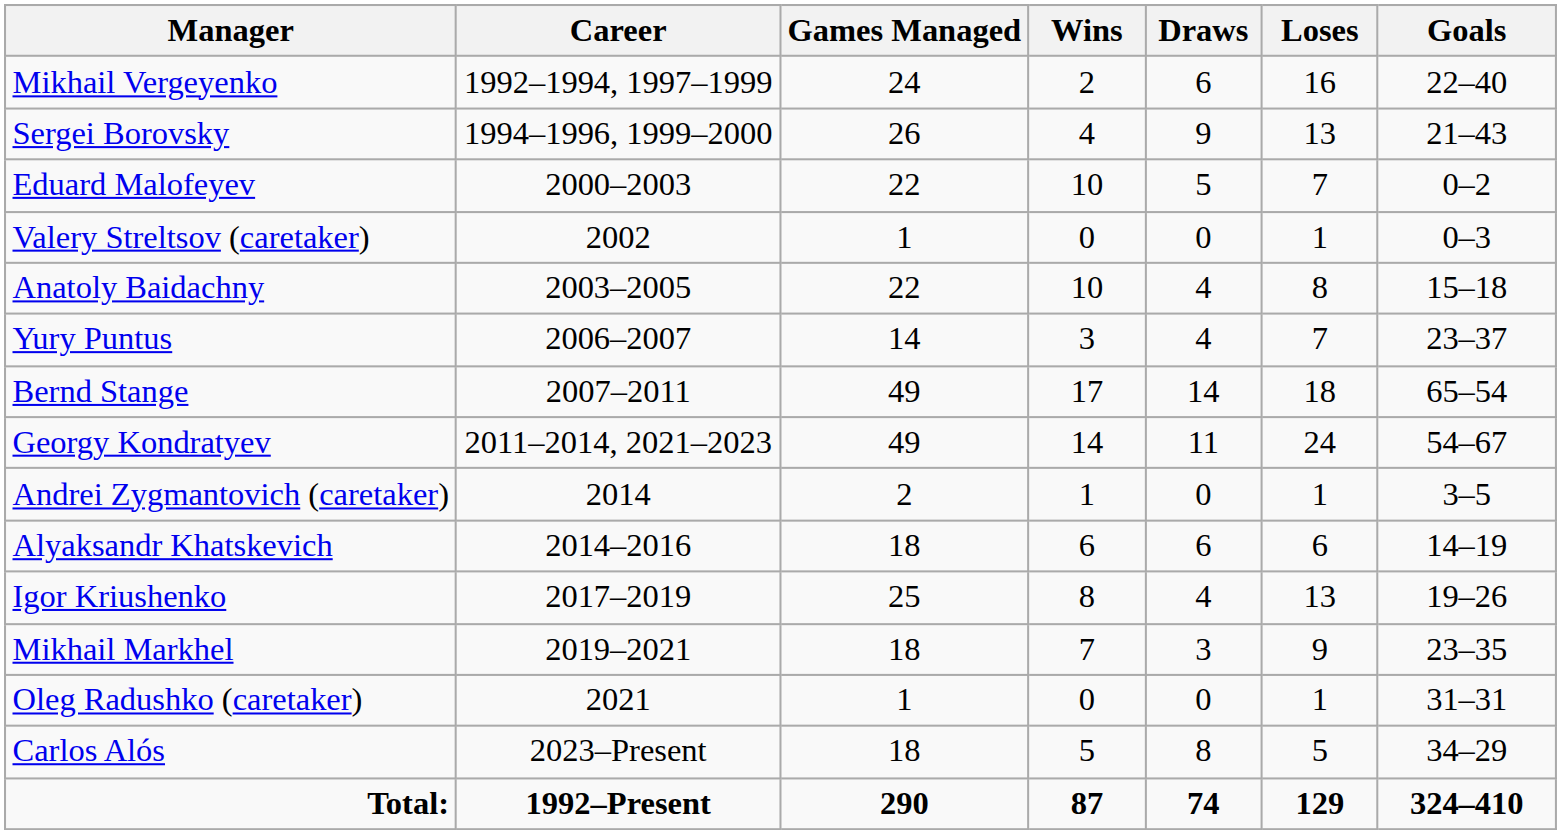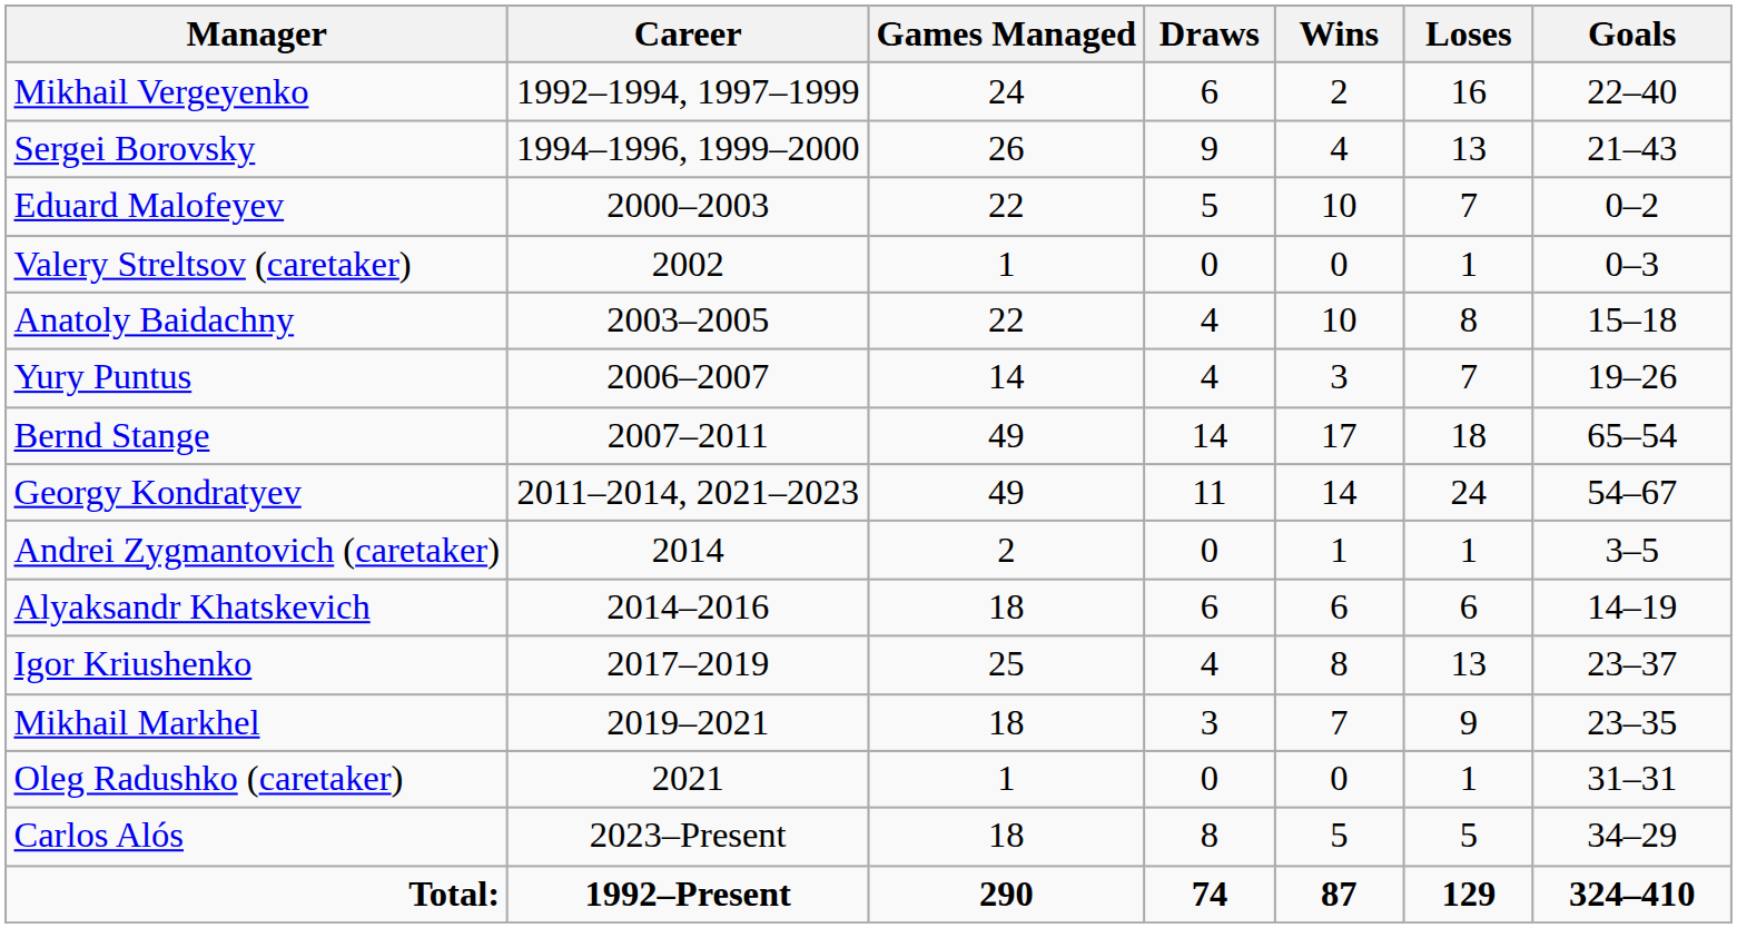 <table class="wikitable" style="text-align: left;">
 <tr>
 <th>Manager</th>
 <th>Career</th>
 <th>Games Managed</th>
+<th width=50>Draws</th>
 <th width=50>Wins</th>
-<th width=50>Draws</th>
 <th width=50>Loses</th>
 <th width=80>Goals</th>
 </tr>
 <tr>
 <td> <a href='#'>Mikhail Vergeyenko</a></td>
 <td align=center>1992–1994, 1997–1999</td>
 <td align=center>24</td>
+<td align=center>6</td>
 <td align=center>2</td>
-<td align=center>6</td>
 <td align=center>16</td>
 <td align=center>22–40</td>
 </tr>
 <tr>
 <td> <a href='#'>Sergei Borovsky</a></td>
 <td align=center>1994–1996, 1999–2000</td>
 <td align=center>26</td>
+<td align=center>9</td>
 <td align=center>4</td>
-<td align=center>9</td>
 <td align=center>13</td>
 <td align=center>21–43</td>
 </tr>
 <tr>
 <td> <a href='#'>Eduard Malofeyev</a></td>
 <td align=center>2000–2003</td>
 <td align=center>22</td>
+<td align=center>5</td>
 <td align=center>10</td>
-<td align=center>5</td>
 <td align=center>7</td>
 <td align=center>0–2</td>
 </tr>
 <tr>
 <td> <a href='#'>Valery Streltsov</a> (<a href='#'>caretaker</a>)</td>
 <td align=center>2002</td>
 <td align=center>1</td>
 <td align=center>0</td>
 <td align=center>0</td>
 <td align=center>1</td>
 <td align=center>0–3</td>
 </tr>
 <tr>
 <td> <a href='#'>Anatoly Baidachny</a></td>
 <td align=center>2003–2005</td>
 <td align=center>22</td>
+<td align=center>4</td>
 <td align=center>10</td>
-<td align=center>4</td>
 <td align=center>8</td>
 <td align=center>15–18</td>
 </tr>
 <tr>
 <td> <a href='#'>Yury Puntus</a></td>
 <td align=center>2006–2007</td>
 <td align=center>14</td>
+<td align=center>4</td>
 <td align=center>3</td>
-<td align=center>4</td>
 <td align=center>7</td>
-<td align=center>23–37</td>
+<td align=center>19–26</td>
 </tr>
 <tr>
 <td> <a href='#'>Bernd Stange</a></td>
 <td align=center>2007–2011</td>
 <td align=center>49</td>
+<td align=center>14</td>
 <td align=center>17</td>
-<td align=center>14</td>
 <td align=center>18</td>
 <td align=center>65–54</td>
 </tr>
 <tr>
 <td> <a href='#'>Georgy Kondratyev</a></td>
 <td align=center>2011–2014, 2021–2023</td>
 <td align=center>49</td>
+<td align=center>11</td>
 <td align=center>14</td>
-<td align=center>11</td>
 <td align=center>24</td>
 <td align=center>54–67</td>
 </tr>
 <tr>
 <td> <a href='#'>Andrei Zygmantovich</a> (<a href='#'>caretaker</a>)</td>
 <td align=center>2014</td>
 <td align=center>2</td>
+<td align=center>0</td>
 <td align=center>1</td>
-<td align=center>0</td>
 <td align=center>1</td>
 <td align=center>3–5</td>
 </tr>
 <tr>
 <td> <a href='#'>Alyaksandr Khatskevich</a></td>
 <td align=center>2014–2016</td>
 <td align=center>18</td>
 <td align=center>6</td>
 <td align=center>6</td>
 <td align=center>6</td>
 <td align=center>14–19</td>
 </tr>
 <tr>
 <td> <a href='#'>Igor Kriushenko</a></td>
 <td align=center>2017–2019</td>
 <td align=center>25</td>
+<td align=center>4</td>
 <td align=center>8</td>
-<td align=center>4</td>
 <td align=center>13</td>
-<td align=center>19–26</td>
+<td align=center>23–37</td>
 </tr>
 <tr>
 <td> <a href='#'>Mikhail Markhel</a></td>
 <td align=center>2019–2021</td>
 <td align=center>18</td>
+<td align=center>3</td>
 <td align=center>7</td>
-<td align=center>3</td>
 <td align=center>9</td>
 <td align=center>23–35</td>
 </tr>
 <tr>
 <td> <a href='#'>Oleg Radushko</a> (<a href='#'>caretaker</a>)</td>
 <td align=center>2021</td>
 <td align=center>1</td>
 <td align=center>0</td>
 <td align=center>0</td>
 <td align=center>1</td>
 <td align=center>31–31</td>
 </tr>
 <tr>
 <td> <a href='#'>Carlos Alós</a></td>
 <td align=center>2023–Present</td>
 <td align=center>18</td>
+<td align=center>8</td>
 <td align=center>5</td>
-<td align=center>8</td>
 <td align=center>5</td>
 <td align=center>34–29</td>
 </tr>
 <tr>
 <td align=right><strong>Total:</strong></td>
 <td align=center><strong>1992–Present</strong></td>
 <td align=center><strong>290</strong></td>
+<td align=center><strong>74</strong></td>
 <td align=center><strong>87</strong></td>
-<td align=center><strong>74</strong></td>
 <td align=center><strong>129</strong></td>
 <td align=center><strong>324–410</strong></td>
 </tr>
 </table>
